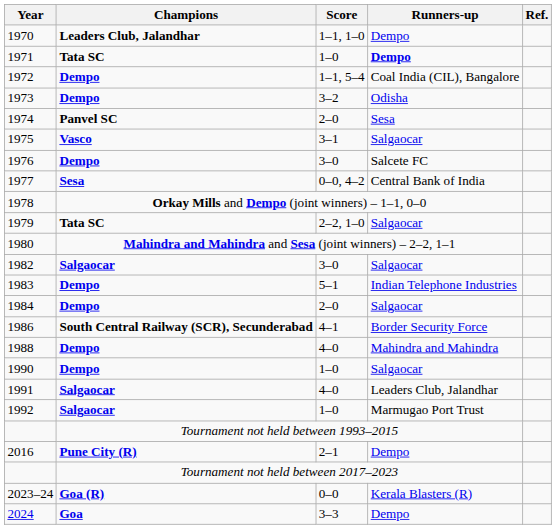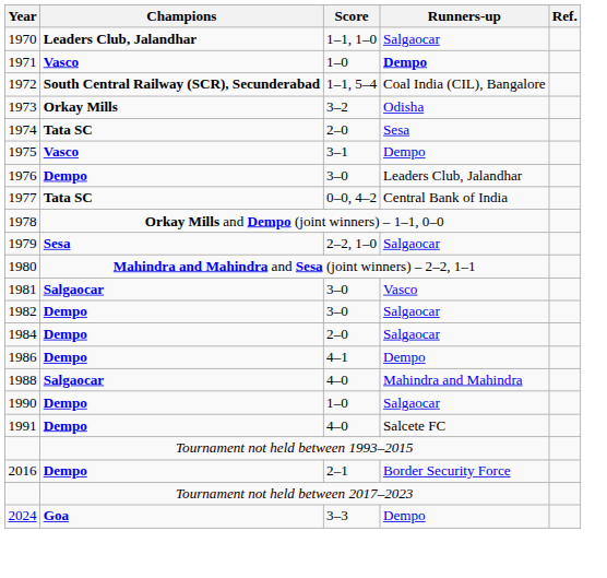 <table class="wikitable">
 <tr>
 <th>Year</th>
 <th>Champions</th>
 <th>Score</th>
 <th>Runners-up</th>
 <th>Ref.</th>
 </tr>
 <tr>
 <td>1970</td>
 <td><strong>Leaders Club, Jalandhar</strong></td>
 <td>1–1, 1–0</td>
-<td><a href='#'>Dempo</a></td>
+<td><a href='#'>Salgaocar</a></td>
 <td></td>
 </tr>
 <tr>
 <td>1971</td>
-<td><strong>Tata SC</strong></td>
+<td><strong><a href='#'>Vasco</a></strong></td>
 <td>1–0</td>
 <td><strong><a href='#'>Dempo</a></strong></td>
 <td></td>
 </tr>
 <tr>
 <td>1972</td>
-<td><strong><a href='#'>Dempo</a></strong></td>
+<td><strong> South Central Railway (SCR), Secunderabad</strong></td>
 <td>1–1, 5–4</td>
 <td>Coal India (CIL), Bangalore</td>
 <td></td>
 </tr>
 <tr>
 <td>1973</td>
-<td><strong><a href='#'>Dempo</a></strong></td>
+<td><strong>Orkay Mills</strong></td>
 <td>3–2</td>
 <td><a href='#'>Odisha</a></td>
 <td></td>
 </tr>
 <tr>
 <td>1974</td>
-<td><strong>Panvel SC</strong></td>
+<td><strong>Tata SC</strong></td>
 <td>2–0</td>
 <td><a href='#'>Sesa</a></td>
 <td></td>
 </tr>
 <tr>
 <td>1975</td>
 <td><strong><a href='#'>Vasco</a></strong></td>
 <td>3–1</td>
-<td><a href='#'>Salgaocar</a></td>
+<td><a href='#'>Dempo</a></td>
 <td></td>
 </tr>
 <tr>
 <td>1976</td>
 <td><strong><a href='#'>Dempo</a></strong></td>
 <td>3–0</td>
-<td>Salcete FC</td>
+<td>Leaders Club, Jalandhar</td>
 <td></td>
 </tr>
 <tr>
 <td>1977</td>
-<td><strong><a href='#'>Sesa</a></strong></td>
+<td><strong>Tata SC</strong></td>
 <td>0–0, 4–2</td>
 <td>Central Bank of India</td>
 <td></td>
 </tr>
 <tr>
 <td>1978</td>
 <td style="text-align:center;" colspan="3"><strong>Orkay Mills</strong> and <strong><a href='#'>Dempo</a></strong> (joint winners) – 1–1, 0–0</td>
 <td></td>
 </tr>
 <tr>
 <td>1979</td>
-<td><strong>Tata SC</strong></td>
+<td><strong><a href='#'>Sesa</a></strong></td>
 <td>2–2, 1–0</td>
 <td><a href='#'>Salgaocar</a></td>
 <td></td>
 </tr>
 <tr>
 <td>1980</td>
 <td style="text-align:center;" colspan="3"><strong><a href='#'>Mahindra and Mahindra</a></strong> and <strong><a href='#'>Sesa</a></strong> (joint winners) – 2–2, 1–1</td>
 <td></td>
 </tr>
 <tr>
-<td>1982</td>
+<td>1981</td>
 <td><strong><a href='#'>Salgaocar</a></strong></td>
 <td>3–0</td>
-<td><a href='#'>Salgaocar</a></td>
+<td><a href='#'>Vasco</a></td>
 <td></td>
 </tr>
 <tr>
-<td>1983</td>
+<td>1982</td>
 <td><strong><a href='#'>Dempo</a></strong></td>
-<td>5–1</td>
-<td><a href='#'>Indian Telephone Industries</a></td>
+<td>3–0</td>
+<td><a href='#'>Salgaocar</a></td>
 <td></td>
 </tr>
 <tr>
 <td>1984</td>
 <td><strong><a href='#'>Dempo</a></strong></td>
 <td>2–0</td>
 <td><a href='#'>Salgaocar</a></td>
 <td></td>
 </tr>
 <tr>
 <td>1986</td>
-<td><strong> South Central Railway (SCR), Secunderabad</strong></td>
+<td><strong><a href='#'>Dempo</a></strong></td>
 <td>4–1</td>
-<td><a href='#'>Border Security Force</a></td>
+<td><a href='#'>Dempo</a></td>
 <td></td>
 </tr>
 <tr>
 <td>1988</td>
-<td><strong><a href='#'>Dempo</a></strong></td>
+<td><strong><a href='#'>Salgaocar</a></strong></td>
 <td>4–0</td>
 <td><a href='#'>Mahindra and Mahindra</a></td>
 <td></td>
 </tr>
 <tr>
 <td>1990</td>
 <td><strong><a href='#'>Dempo</a></strong></td>
 <td>1–0</td>
 <td><a href='#'>Salgaocar</a></td>
 <td></td>
 </tr>
 <tr>
 <td>1991</td>
-<td><strong><a href='#'>Salgaocar</a></strong></td>
+<td><strong><a href='#'>Dempo</a></strong></td>
 <td>4–0</td>
-<td>Leaders Club, Jalandhar</td>
-<td></td>
-</tr>
-<tr>
-<td>1992</td>
-<td><strong><a href='#'>Salgaocar</a></strong></td>
-<td>1–0</td>
-<td>Marmugao Port Trust</td>
+<td>Salcete FC</td>
 <td></td>
 </tr>
 <tr>
 <td></td>
 <td style="text-align:center;" colspan="3"><em>Tournament not held between 1993–2015</em></td>
 <td></td>
 </tr>
 <tr>
 <td>2016</td>
-<td><strong><a href='#'>Pune City (R)</a></strong></td>
+<td><strong><a href='#'>Dempo</a></strong></td>
 <td>2–1</td>
-<td><a href='#'>Dempo</a></td>
+<td><a href='#'>Border Security Force</a></td>
 <td></td>
 </tr>
 <tr>
 <td></td>
 <td style="text-align:center;" colspan="3"><em>Tournament not held between 2017–2023</em></td>
-<td></td>
-</tr>
-<tr>
-<td>2023–24</td>
-<td><strong><a href='#'>Goa (R)</a></strong></td>
-<td>0–0 </td>
-<td><a href='#'>Kerala Blasters (R)</a></td>
 <td></td>
 </tr>
 <tr>
 <td><a href='#'>2024</a></td>
 <td><strong><a href='#'>Goa</a></strong></td>
 <td>3–3 </td>
 <td><a href='#'>Dempo</a></td>
 <td></td>
 </tr>
 </table>
